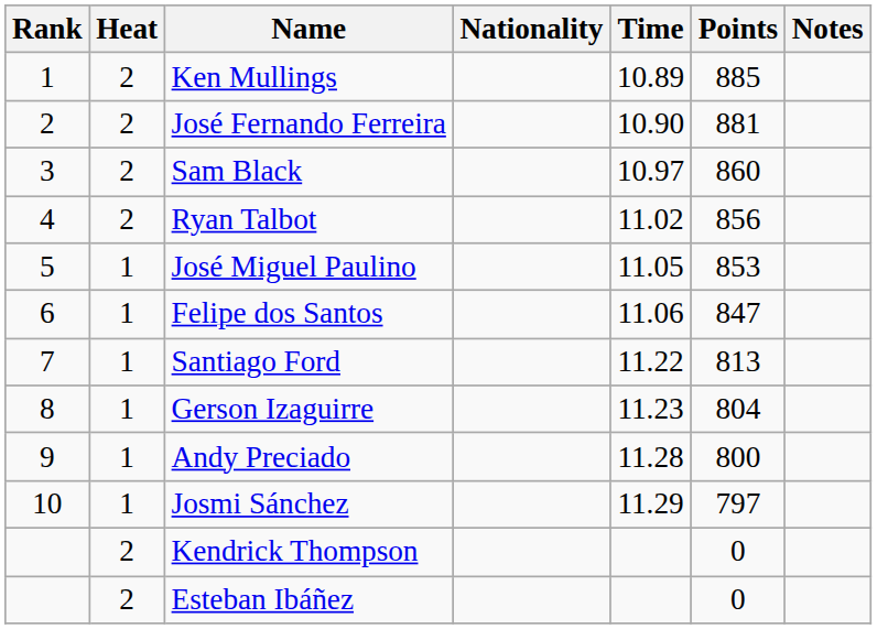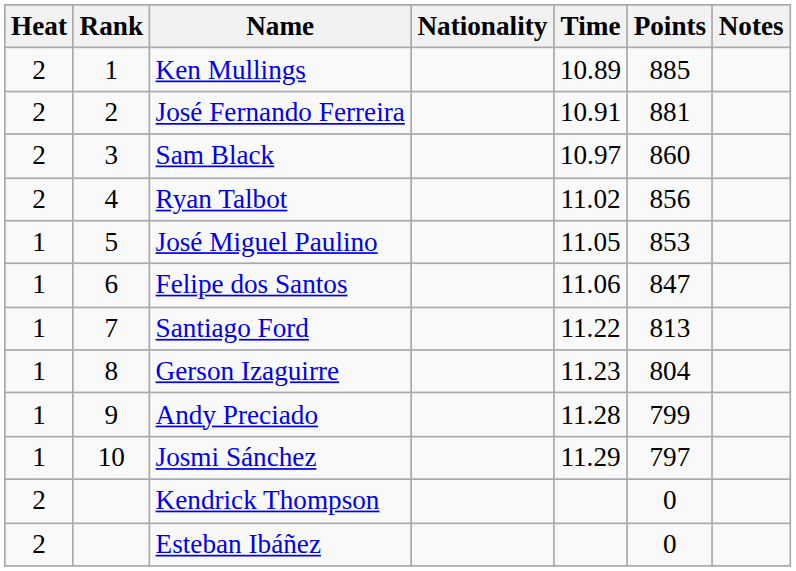 <table class="wikitable sortable" style="text-align:center">
 <tr>
+<th>Heat</th>
 <th>Rank</th>
-<th>Heat</th>
 <th>Name</th>
 <th>Nationality</th>
 <th>Time</th>
 <th>Points</th>
 <th>Notes</th>
 </tr>
 <tr>
+<td>2</td>
 <td>1</td>
-<td>2</td>
 <td align=left><a href='#'>Ken Mullings</a></td>
 <td align=left></td>
 <td>10.89</td>
 <td>885</td>
 <td></td>
 </tr>
 <tr>
 <td>2</td>
 <td>2</td>
 <td align=left><a href='#'>José Fernando Ferreira</a></td>
 <td align=left></td>
-<td>10.90</td>
+<td>10.91</td>
 <td>881</td>
 <td></td>
 </tr>
 <tr>
+<td>2</td>
 <td>3</td>
-<td>2</td>
 <td align=left><a href='#'>Sam Black</a></td>
 <td align=left></td>
 <td>10.97</td>
 <td>860</td>
 <td></td>
 </tr>
 <tr>
+<td>2</td>
 <td>4</td>
-<td>2</td>
 <td align=left><a href='#'>Ryan Talbot</a></td>
 <td align=left></td>
 <td>11.02</td>
 <td>856</td>
 <td></td>
 </tr>
 <tr>
+<td>1</td>
 <td>5</td>
-<td>1</td>
 <td align=left><a href='#'>José Miguel Paulino</a></td>
 <td align=left></td>
 <td>11.05</td>
 <td>853</td>
 <td></td>
 </tr>
 <tr>
+<td>1</td>
 <td>6</td>
-<td>1</td>
 <td align=left><a href='#'>Felipe dos Santos</a></td>
 <td align=left></td>
 <td>11.06</td>
 <td>847</td>
 <td></td>
 </tr>
 <tr>
+<td>1</td>
 <td>7</td>
-<td>1</td>
 <td align=left><a href='#'>Santiago Ford</a></td>
 <td align=left></td>
 <td>11.22</td>
 <td>813</td>
 <td></td>
 </tr>
 <tr>
+<td>1</td>
 <td>8</td>
-<td>1</td>
 <td align=left><a href='#'>Gerson Izaguirre</a></td>
 <td align=left></td>
 <td>11.23</td>
 <td>804</td>
 <td></td>
 </tr>
 <tr>
+<td>1</td>
 <td>9</td>
-<td>1</td>
 <td align=left><a href='#'>Andy Preciado</a></td>
 <td align=left></td>
 <td>11.28</td>
-<td>800</td>
+<td>799</td>
 <td></td>
 </tr>
 <tr>
+<td>1</td>
 <td>10</td>
-<td>1</td>
 <td align=left><a href='#'>Josmi Sánchez</a></td>
 <td align=left></td>
 <td>11.29</td>
 <td>797</td>
 <td></td>
 </tr>
 <tr>
+<td>2</td>
 <td></td>
-<td>2</td>
 <td align=left><a href='#'>Kendrick Thompson</a></td>
 <td align=left></td>
 <td></td>
 <td>0</td>
 <td></td>
 </tr>
 <tr>
+<td>2</td>
 <td></td>
-<td>2</td>
 <td align=left><a href='#'>Esteban Ibáñez</a></td>
 <td align=left></td>
 <td></td>
 <td>0</td>
 <td></td>
 </tr>
 </table>
